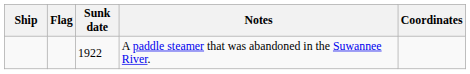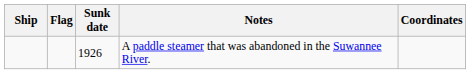 <table class=wikitable | style = "width:100%">
 <tr>
 <th style="width:10%">Ship</th>
 <th>Flag</th>
 <th style="width:10%">Sunk date</th>
 <th style="width:70%">Notes</th>
 <th style="width:10%">Coordinates</th>
 </tr>
 <tr>
 <td></td>
 <td></td>
-<td>1922</td>
+<td>1926</td>
 <td>A <a href='#'>paddle steamer</a> that was abandoned in the <a href='#'>Suwannee River</a>.</td>
 <td></td>
 </tr>
 </table>
